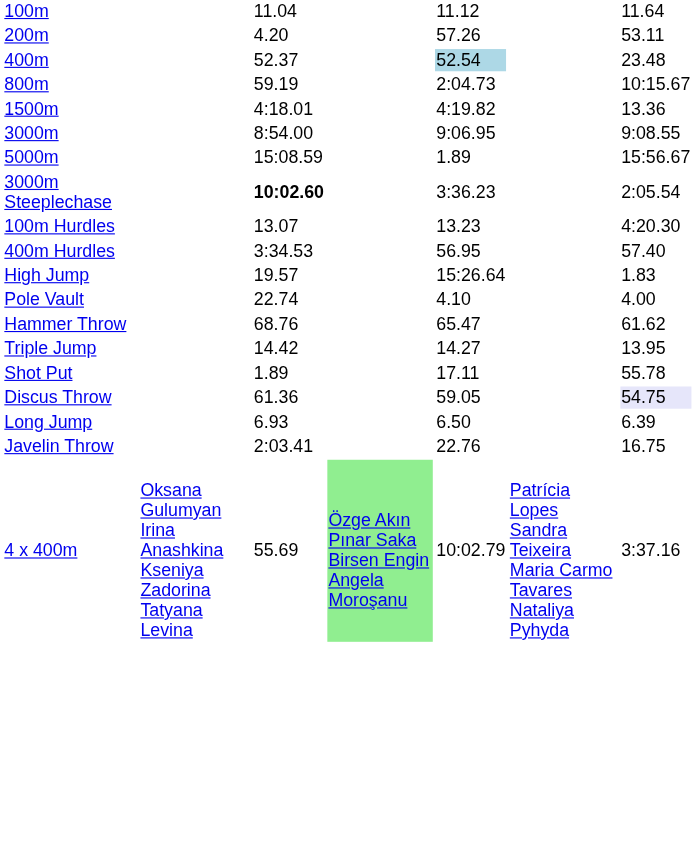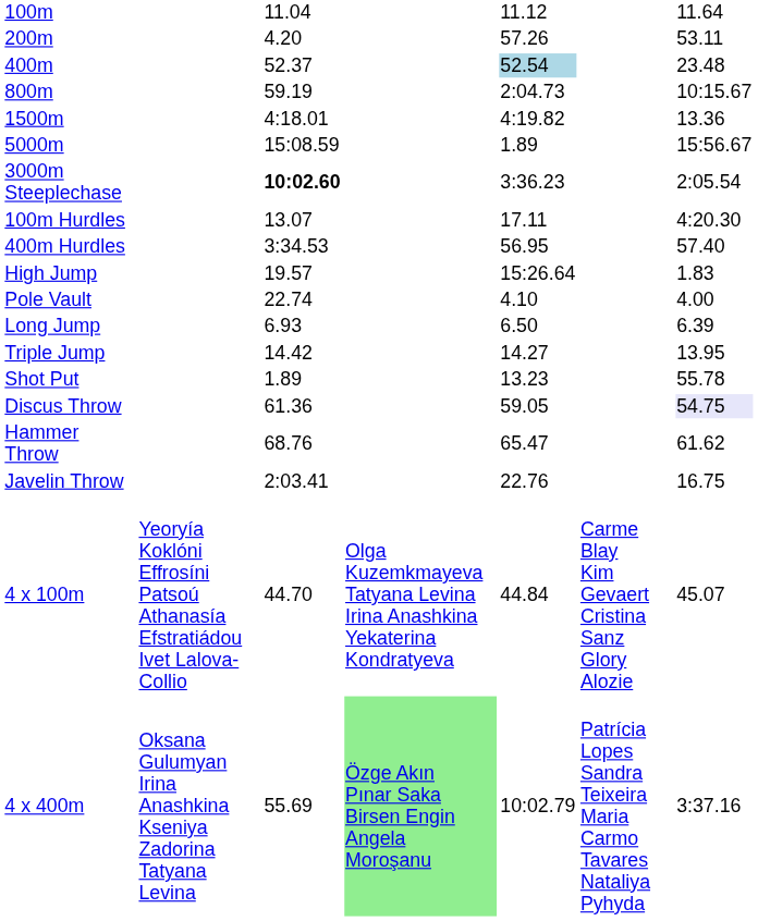 <table>
 <tr>
 <td><a href='#'>100m</a></td>
 <td></td>
 <td>11.04</td>
 <td></td>
 <td>11.12</td>
 <td></td>
 <td>11.64</td>
 </tr>
 <tr>
 <td><a href='#'>200m</a></td>
 <td></td>
 <td>4.20</td>
 <td></td>
 <td>57.26</td>
 <td></td>
 <td>53.11</td>
 </tr>
 <tr>
 <td><a href='#'>400m</a></td>
 <td></td>
 <td>52.37</td>
 <td></td>
 <td style="background: lightblue;">52.54</td>
 <td></td>
 <td>23.48</td>
 </tr>
 <tr>
 <td><a href='#'>800m</a></td>
 <td></td>
 <td>59.19</td>
 <td></td>
 <td>2:04.73</td>
 <td></td>
 <td>10:15.67</td>
 </tr>
 <tr>
 <td><a href='#'>1500m</a></td>
 <td></td>
 <td>4:18.01</td>
 <td></td>
 <td>4:19.82</td>
 <td></td>
 <td>13.36</td>
 </tr>
 <tr>
-<td><a href='#'>3000m</a></td>
-<td></td>
-<td>8:54.00</td>
-<td></td>
-<td>9:06.95</td>
-<td></td>
-<td>9:08.55</td>
-</tr>
-<tr>
 <td><a href='#'>5000m</a></td>
 <td></td>
 <td>15:08.59</td>
 <td></td>
 <td>1.89</td>
 <td></td>
 <td>15:56.67</td>
 </tr>
 <tr>
 <td><a href='#'>3000m Steeplechase</a></td>
 <td></td>
 <td><strong>10:02.60</strong></td>
 <td></td>
 <td>3:36.23</td>
 <td></td>
 <td>2:05.54</td>
 </tr>
 <tr>
 <td><a href='#'>100m Hurdles</a></td>
 <td></td>
 <td>13.07</td>
 <td></td>
-<td>13.23</td>
+<td>17.11</td>
 <td></td>
 <td>4:20.30</td>
 </tr>
 <tr>
 <td><a href='#'>400m Hurdles</a></td>
 <td></td>
 <td>3:34.53</td>
 <td></td>
 <td>56.95</td>
 <td></td>
 <td>57.40</td>
 </tr>
 <tr>
 <td><a href='#'>High Jump</a></td>
 <td></td>
 <td>19.57</td>
 <td></td>
 <td>15:26.64</td>
 <td></td>
 <td>1.83</td>
 </tr>
 <tr>
 <td><a href='#'>Pole Vault</a></td>
 <td></td>
 <td>22.74</td>
 <td></td>
 <td>4.10</td>
 <td></td>
 <td>4.00</td>
 </tr>
 <tr>
-<td><a href='#'>Hammer Throw</a></td>
+<td><a href='#'>Long Jump</a></td>
 <td></td>
-<td>68.76</td>
+<td>6.93</td>
 <td></td>
-<td>65.47</td>
+<td>6.50</td>
 <td></td>
-<td>61.62</td>
+<td>6.39</td>
 </tr>
 <tr>
 <td><a href='#'>Triple Jump</a></td>
 <td></td>
 <td>14.42</td>
 <td></td>
 <td>14.27</td>
 <td></td>
 <td>13.95</td>
 </tr>
 <tr>
 <td><a href='#'>Shot Put</a></td>
 <td></td>
 <td>1.89</td>
 <td></td>
-<td>17.11</td>
+<td>13.23</td>
 <td></td>
 <td>55.78</td>
 </tr>
 <tr>
 <td><a href='#'>Discus Throw</a></td>
 <td></td>
 <td>61.36</td>
 <td></td>
 <td>59.05</td>
 <td></td>
 <td style="background: lavender;">54.75</td>
 </tr>
 <tr>
-<td><a href='#'>Long Jump</a></td>
+<td><a href='#'>Hammer Throw</a></td>
 <td></td>
-<td>6.93</td>
+<td>68.76</td>
 <td></td>
-<td>6.50</td>
+<td>65.47</td>
 <td></td>
-<td>6.39</td>
+<td>61.62</td>
 </tr>
 <tr>
 <td><a href='#'>Javelin Throw</a></td>
 <td></td>
 <td>2:03.41</td>
 <td></td>
 <td>22.76</td>
 <td></td>
 <td>16.75</td>
 </tr>
 <tr>
+<td><a href='#'>4 x 100m</a></td>
+<td><br><a href='#'>Yeoryía Koklóni</a><br><a href='#'>Effrosíni Patsoú</a><br><a href='#'>Athanasía Efstratiádou</a><br><a href='#'>Ivet Lalova-Collio</a></td>
+<td>44.70</td>
+<td><br><a href='#'>Olga Kuzemkmayeva</a><br><a href='#'>Tatyana Levina</a><br><a href='#'>Irina Anashkina</a><br><a href='#'>Yekaterina Kondratyeva</a></td>
+<td>44.84</td>
+<td><br><a href='#'>Carme Blay</a><br><a href='#'>Kim Gevaert</a><br><a href='#'>Cristina Sanz</a><br><a href='#'>Glory Alozie</a></td>
+<td>45.07</td>
+</tr>
+<tr>
 <td><a href='#'>4 x 400m</a></td>
 <td><br><a href='#'>Oksana Gulumyan</a><br><a href='#'>Irina Anashkina</a><br><a href='#'>Kseniya Zadorina</a><br><a href='#'>Tatyana Levina</a></td>
 <td>55.69</td>
 <td style="background: lightgreen;"><br><a href='#'>Özge Akın</a><br><a href='#'>Pınar Saka</a><br><a href='#'>Birsen Engin</a><br><a href='#'>Angela Moroşanu</a></td>
 <td>10:02.79</td>
 <td><br><a href='#'>Patrícia Lopes</a><br><a href='#'>Sandra Teixeira</a><br><a href='#'>Maria Carmo Tavares</a><br><a href='#'>Nataliya Pyhyda</a></td>
 <td>3:37.16</td>
 </tr>
 </table>
